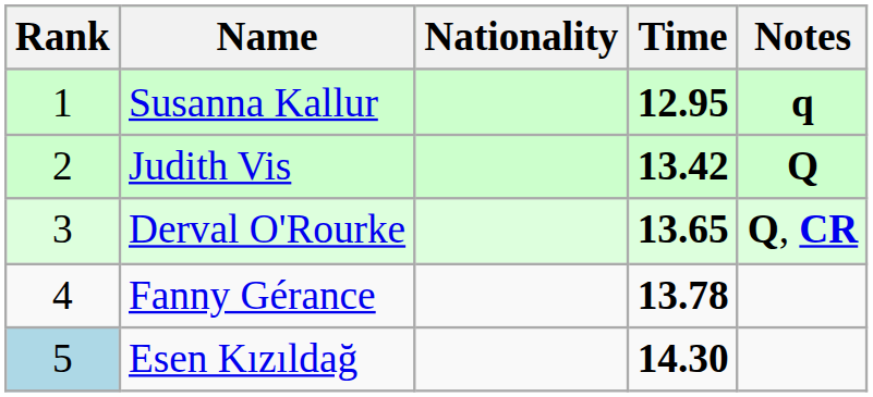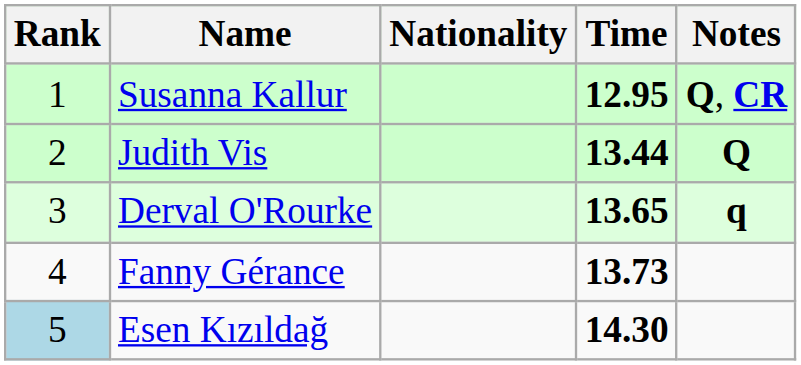 <table class="wikitable sortable" style="text-align:center">
 <tr bgcolor=ccffcc>
 <th>Rank</th>
 <th>Name</th>
 <th>Nationality</th>
 <th>Time</th>
 <th>Notes</th>
 </tr>
 <tr bgcolor=ccffcc>
 <td>1</td>
 <td align=left><a href='#'>Susanna Kallur</a></td>
 <td align=left></td>
 <td><strong>12.95</strong></td>
-<td><strong>q</strong></td>
+<td><strong>Q</strong>, <strong><a href='#'>CR</a></strong></td>
 </tr>
 <tr bgcolor=ccffcc>
 <td>2</td>
 <td align=left><a href='#'>Judith Vis</a></td>
 <td align=left></td>
-<td><strong>13.42</strong></td>
+<td><strong>13.44</strong></td>
 <td><strong>Q</strong></td>
 </tr>
 <tr bgcolor=ddffdd>
 <td>3</td>
 <td align=left><a href='#'>Derval O'Rourke</a></td>
 <td align=left></td>
 <td><strong>13.65</strong></td>
-<td><strong>Q</strong>, <strong><a href='#'>CR</a></strong></td>
+<td><strong>q</strong></td>
 </tr>
 <tr>
 <td>4</td>
 <td align=left><a href='#'>Fanny Gérance</a></td>
 <td align=left></td>
-<td><strong>13.78</strong></td>
+<td><strong>13.73</strong></td>
 <td></td>
 </tr>
 <tr>
 <td style="background: lightblue;">5</td>
 <td align=left><a href='#'>Esen Kızıldağ</a></td>
 <td align=left></td>
 <td><strong>14.30</strong></td>
 <td></td>
 </tr>
 </table>
